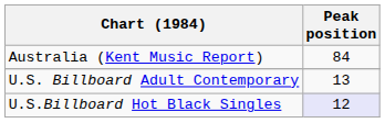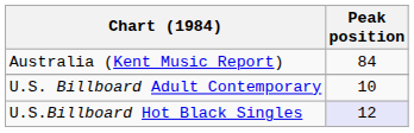 <table class="wikitable sortable">
 <tr>
 <th scope="col">Chart (1984)</th>
 <th>Peak<br>position</th>
 </tr>
 <tr>
 <td>Australia (<a href='#'>Kent Music Report</a>)</td>
 <td style="text-align:center;">84</td>
 </tr>
 <tr>
 </tr>
 <tr>
 </tr>
 <tr>
 <td align="left">U.S. <em>Billboard</em> <a href='#'>Adult Contemporary</a></td>
-<td align="center">13</td>
+<td align="center">10</td>
 </tr>
 <tr>
 <td align="left">U.S.<em>Billboard</em> <a href='#'>Hot Black Singles</a></td>
 <td align="center" style="background: lavender;">12</td>
 </tr>
 </table>
